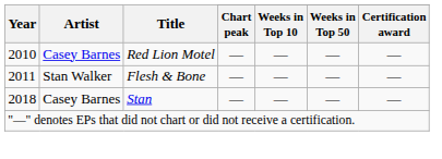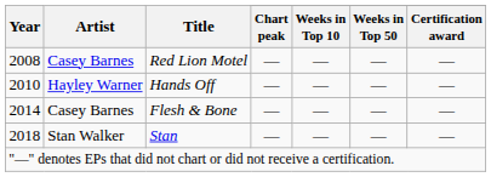 <table class="wikitable">
 <tr>
 <th rowspan="2">Year</th>
 <th rowspan="2">Artist</th>
 <th rowspan="2">Title</th>
 </tr>
 <tr>
 <th><small>Chart<br>peak</small></th>
 <th><small>Weeks in<br>Top 10</small></th>
 <th><small>Weeks in<br>Top 50</small></th>
 <th><small>Certification<br>award</small></th>
 </tr>
 <tr>
-<td>2010</td>
+<td>2008</td>
 <td><a href='#'>Casey Barnes</a></td>
 <td><em>Red Lion Motel</em></td>
 <td style="text-align:center;">—</td>
 <td style="text-align:center;">—</td>
 <td style="text-align:center;">—</td>
 <td style="text-align:center;">—</td>
 </tr>
 <tr>
-<td>2011</td>
-<td>Stan Walker</td>
+<td>2010</td>
+<td><a href='#'>Hayley Warner</a></td>
+<td><em>Hands Off</em></td>
+<td style="text-align:center;">—</td>
+<td style="text-align:center;">—</td>
+<td style="text-align:center;">—</td>
+<td style="text-align:center;">—</td>
+</tr>
+<tr>
+<td>2014</td>
+<td>Casey Barnes</td>
 <td><em>Flesh & Bone</em></td>
 <td style="text-align:center;">—</td>
 <td style="text-align:center;">—</td>
 <td style="text-align:center;">—</td>
 <td style="text-align:center;">—</td>
 </tr>
 <tr>
 <td>2018</td>
-<td>Casey Barnes</td>
+<td>Stan Walker</td>
 <td><em><a href='#'>Stan</a></em></td>
 <td style="text-align:center;">—</td>
 <td style="text-align:center;">—</td>
 <td style="text-align:center;">—</td>
 <td style="text-align:center;">—</td>
 </tr>
 <tr>
 <td colspan="7" style="font-size:90%" style="text-align:center;">"—" denotes EPs that did not chart or did not receive a certification.</td>
 </tr>
 </table>
